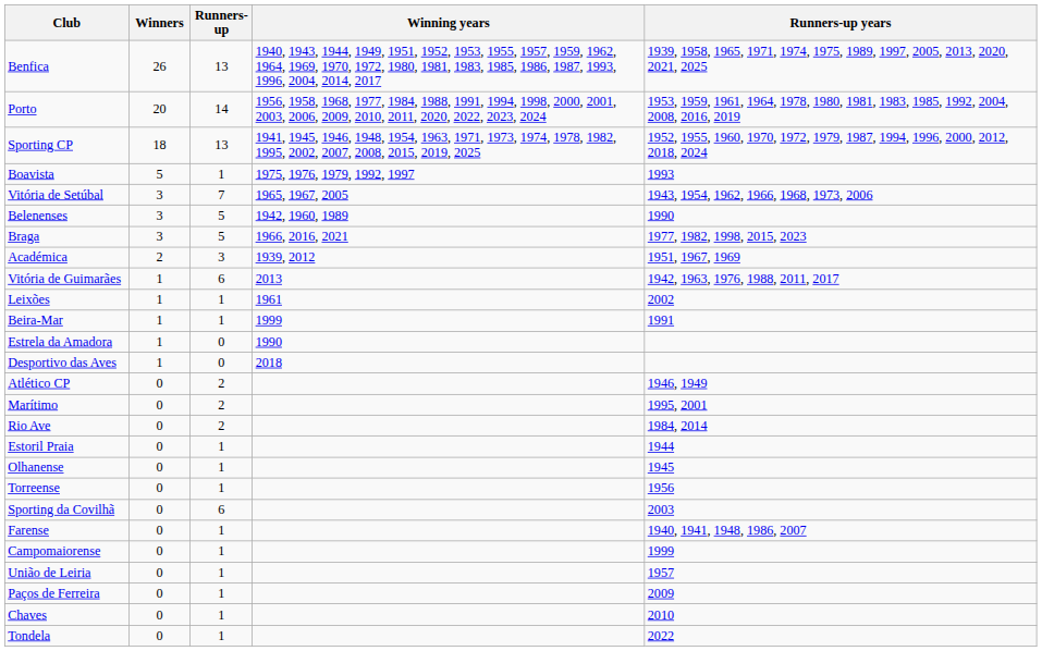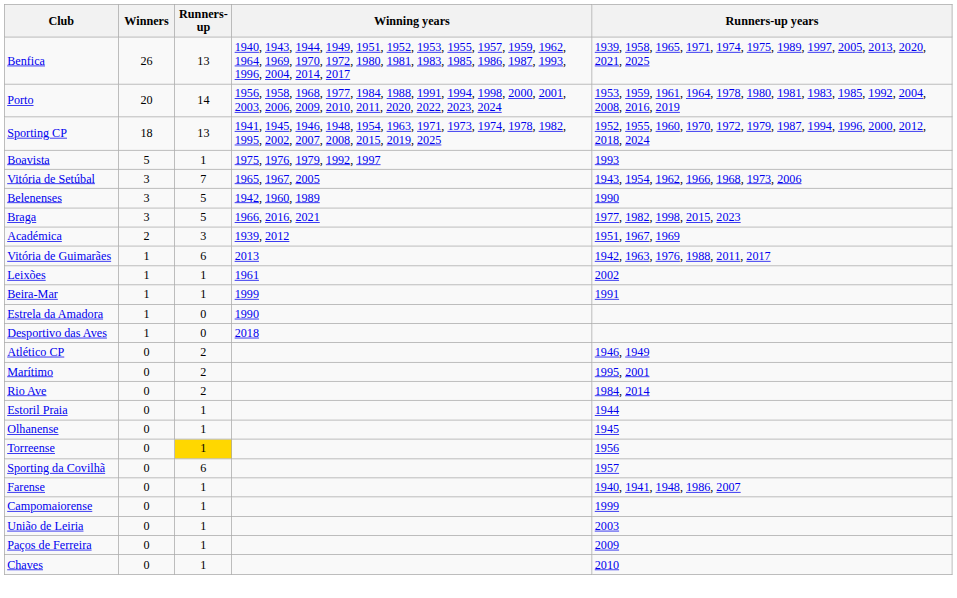 <table class="wikitable">
 <tr>
 <th>Club</th>
 <th width=6%>Winners</th>
 <th width=6%>Runners-up</th>
 <th width=38%>Winning years</th>
 <th width=38%>Runners-up years</th>
 </tr>
 <tr>
 <td><a href='#'>Benfica</a></td>
 <td align=center>26</td>
 <td align=center>13</td>
 <td valign=top><a href='#'>1940</a>, <a href='#'>1943</a>, <a href='#'>1944</a>, <a href='#'>1949</a>, <a href='#'>1951</a>, <a href='#'>1952</a>, <a href='#'>1953</a>, <a href='#'>1955</a>, <a href='#'>1957</a>, <a href='#'>1959</a>, <a href='#'>1962</a>, <a href='#'>1964</a>, <a href='#'>1969</a>, <a href='#'>1970</a>, <a href='#'>1972</a>, <a href='#'>1980</a>, <a href='#'>1981</a>, <a href='#'>1983</a>, <a href='#'>1985</a>, <a href='#'>1986</a>, <a href='#'>1987</a>, <a href='#'>1993</a>, <a href='#'>1996</a>, <a href='#'>2004</a>, <a href='#'>2014</a>, <a href='#'>2017</a></td>
 <td valign=top><a href='#'>1939</a>, <a href='#'>1958</a>, <a href='#'>1965</a>, <a href='#'>1971</a>, <a href='#'>1974</a>, <a href='#'>1975</a>, <a href='#'>1989</a>, <a href='#'>1997</a>, <a href='#'>2005</a>, <a href='#'>2013</a>, <a href='#'>2020</a>, <a href='#'>2021</a>, <a href='#'>2025</a></td>
 </tr>
 <tr>
 <td><a href='#'>Porto</a></td>
 <td align=center>20</td>
 <td align=center>14</td>
 <td valign=top><a href='#'>1956</a>, <a href='#'>1958</a>, <a href='#'>1968</a>, <a href='#'>1977</a>, <a href='#'>1984</a>, <a href='#'>1988</a>, <a href='#'>1991</a>, <a href='#'>1994</a>, <a href='#'>1998</a>, <a href='#'>2000</a>, <a href='#'>2001</a>, <a href='#'>2003</a>, <a href='#'>2006</a>, <a href='#'>2009</a>, <a href='#'>2010</a>, <a href='#'>2011</a>, <a href='#'>2020</a>, <a href='#'>2022</a>, <a href='#'>2023</a>, <a href='#'>2024</a></td>
 <td valign=top><a href='#'>1953</a>, <a href='#'>1959</a>, <a href='#'>1961</a>, <a href='#'>1964</a>, <a href='#'>1978</a>, <a href='#'>1980</a>, <a href='#'>1981</a>, <a href='#'>1983</a>, <a href='#'>1985</a>, <a href='#'>1992</a>, <a href='#'>2004</a>, <a href='#'>2008</a>, <a href='#'>2016</a>, <a href='#'>2019</a></td>
 </tr>
 <tr>
 <td><a href='#'>Sporting CP</a></td>
 <td align=center>18</td>
 <td align=center>13</td>
 <td valign=top><a href='#'>1941</a>, <a href='#'>1945</a>, <a href='#'>1946</a>, <a href='#'>1948</a>, <a href='#'>1954</a>, <a href='#'>1963</a>, <a href='#'>1971</a>, <a href='#'>1973</a>, <a href='#'>1974</a>, <a href='#'>1978</a>, <a href='#'>1982</a>, <a href='#'>1995</a>, <a href='#'>2002</a>, <a href='#'>2007</a>, <a href='#'>2008</a>, <a href='#'>2015</a>, <a href='#'>2019</a>, <a href='#'>2025</a></td>
 <td valign=top><a href='#'>1952</a>, <a href='#'>1955</a>, <a href='#'>1960</a>, <a href='#'>1970</a>, <a href='#'>1972</a>, <a href='#'>1979</a>, <a href='#'>1987</a>, <a href='#'>1994</a>, <a href='#'>1996</a>, <a href='#'>2000</a>, <a href='#'>2012</a>, <a href='#'>2018</a>, <a href='#'>2024</a></td>
 </tr>
 <tr>
 <td><a href='#'>Boavista</a></td>
 <td align=center>5</td>
 <td align=center>1</td>
 <td><a href='#'>1975</a>, <a href='#'>1976</a>, <a href='#'>1979</a>, <a href='#'>1992</a>, <a href='#'>1997</a></td>
 <td><a href='#'>1993</a></td>
 </tr>
 <tr>
 <td><a href='#'>Vitória de Setúbal</a></td>
 <td align=center>3</td>
 <td align=center>7</td>
 <td><a href='#'>1965</a>, <a href='#'>1967</a>, <a href='#'>2005</a></td>
 <td><a href='#'>1943</a>, <a href='#'>1954</a>, <a href='#'>1962</a>, <a href='#'>1966</a>, <a href='#'>1968</a>, <a href='#'>1973</a>, <a href='#'>2006</a></td>
 </tr>
 <tr>
 <td><a href='#'>Belenenses</a></td>
 <td align=center>3</td>
 <td align=center>5</td>
 <td><a href='#'>1942</a>, <a href='#'>1960</a>, <a href='#'>1989</a></td>
 <td><a href='#'>1990</a></td>
 </tr>
 <tr>
 <td><a href='#'>Braga</a></td>
 <td align=center>3</td>
 <td align=center>5</td>
 <td><a href='#'>1966</a>, <a href='#'>2016</a>, <a href='#'>2021</a></td>
 <td><a href='#'>1977</a>, <a href='#'>1982</a>, <a href='#'>1998</a>, <a href='#'>2015</a>, <a href='#'>2023</a></td>
 </tr>
 <tr>
 <td><a href='#'>Académica</a></td>
 <td align=center>2</td>
 <td align=center>3</td>
 <td><a href='#'>1939</a>, <a href='#'>2012</a></td>
 <td><a href='#'>1951</a>, <a href='#'>1967</a>, <a href='#'>1969</a></td>
 </tr>
 <tr>
 <td><a href='#'>Vitória de Guimarães</a></td>
 <td align=center>1</td>
 <td align=center>6</td>
 <td><a href='#'>2013</a></td>
 <td><a href='#'>1942</a>, <a href='#'>1963</a>, <a href='#'>1976</a>, <a href='#'>1988</a>, <a href='#'>2011</a>, <a href='#'>2017</a></td>
 </tr>
 <tr>
 <td><a href='#'>Leixões</a></td>
 <td align=center>1</td>
 <td align=center>1</td>
 <td><a href='#'>1961</a></td>
 <td><a href='#'>2002</a></td>
 </tr>
 <tr>
 <td><a href='#'>Beira-Mar</a></td>
 <td align=center>1</td>
 <td align=center>1</td>
 <td><a href='#'>1999</a></td>
 <td><a href='#'>1991</a></td>
 </tr>
 <tr>
 <td><a href='#'>Estrela da Amadora</a></td>
 <td align=center>1</td>
 <td align=center>0</td>
 <td><a href='#'>1990</a></td>
 <td align=center></td>
 </tr>
 <tr>
 <td><a href='#'>Desportivo das Aves</a></td>
 <td align=center>1</td>
 <td align=center>0</td>
 <td><a href='#'>2018</a></td>
 <td align=center></td>
 </tr>
 <tr>
 <td><a href='#'>Atlético CP</a></td>
 <td align=center>0</td>
 <td align=center>2</td>
 <td align=center></td>
 <td><a href='#'>1946</a>, <a href='#'>1949</a></td>
 </tr>
 <tr>
 <td><a href='#'>Marítimo</a></td>
 <td align=center>0</td>
 <td align=center>2</td>
 <td align=center></td>
 <td><a href='#'>1995</a>, <a href='#'>2001</a></td>
 </tr>
 <tr>
 <td><a href='#'>Rio Ave</a></td>
 <td align=center>0</td>
 <td align=center>2</td>
 <td align=center></td>
 <td><a href='#'>1984</a>, <a href='#'>2014</a></td>
 </tr>
 <tr>
 <td><a href='#'>Estoril Praia</a></td>
 <td align=center>0</td>
 <td align=center>1</td>
 <td align=center></td>
 <td><a href='#'>1944</a></td>
 </tr>
 <tr>
 <td><a href='#'>Olhanense</a></td>
 <td align=center>0</td>
 <td align=center>1</td>
 <td align=center></td>
 <td><a href='#'>1945</a></td>
 </tr>
 <tr>
 <td><a href='#'>Torreense</a></td>
 <td align=center>0</td>
-<td align=center>1</td>
+<td align=center style="background: gold;">1</td>
 <td align=center></td>
 <td><a href='#'>1956</a></td>
 </tr>
 <tr>
 <td><a href='#'>Sporting da Covilhã</a></td>
 <td align=center>0</td>
 <td align=center>6</td>
 <td align=center></td>
-<td><a href='#'>2003</a></td>
+<td><a href='#'>1957</a></td>
 </tr>
 <tr>
 <td><a href='#'>Farense</a></td>
 <td align=center>0</td>
 <td align=center>1</td>
 <td align=center></td>
 <td><a href='#'>1940</a>, <a href='#'>1941</a>, <a href='#'>1948</a>, <a href='#'>1986</a>, <a href='#'>2007</a></td>
 </tr>
 <tr>
 <td><a href='#'>Campomaiorense</a></td>
 <td align=center>0</td>
 <td align=center>1</td>
 <td align=center></td>
 <td><a href='#'>1999</a></td>
 </tr>
 <tr>
 <td><a href='#'>União de Leiria</a></td>
 <td align=center>0</td>
 <td align=center>1</td>
 <td align=center></td>
-<td><a href='#'>1957</a></td>
+<td><a href='#'>2003</a></td>
 </tr>
 <tr>
 <td><a href='#'>Paços de Ferreira</a></td>
 <td align=center>0</td>
 <td align=center>1</td>
 <td align=center></td>
 <td><a href='#'>2009</a></td>
 </tr>
 <tr>
 <td><a href='#'>Chaves</a></td>
 <td align=center>0</td>
 <td align=center>1</td>
 <td align=center></td>
 <td><a href='#'>2010</a></td>
 </tr>
-<tr>
-<td><a href='#'>Tondela</a></td>
-<td align=center>0</td>
-<td align=center>1</td>
-<td align=center></td>
-<td><a href='#'>2022</a></td>
-</tr>
 </table>
